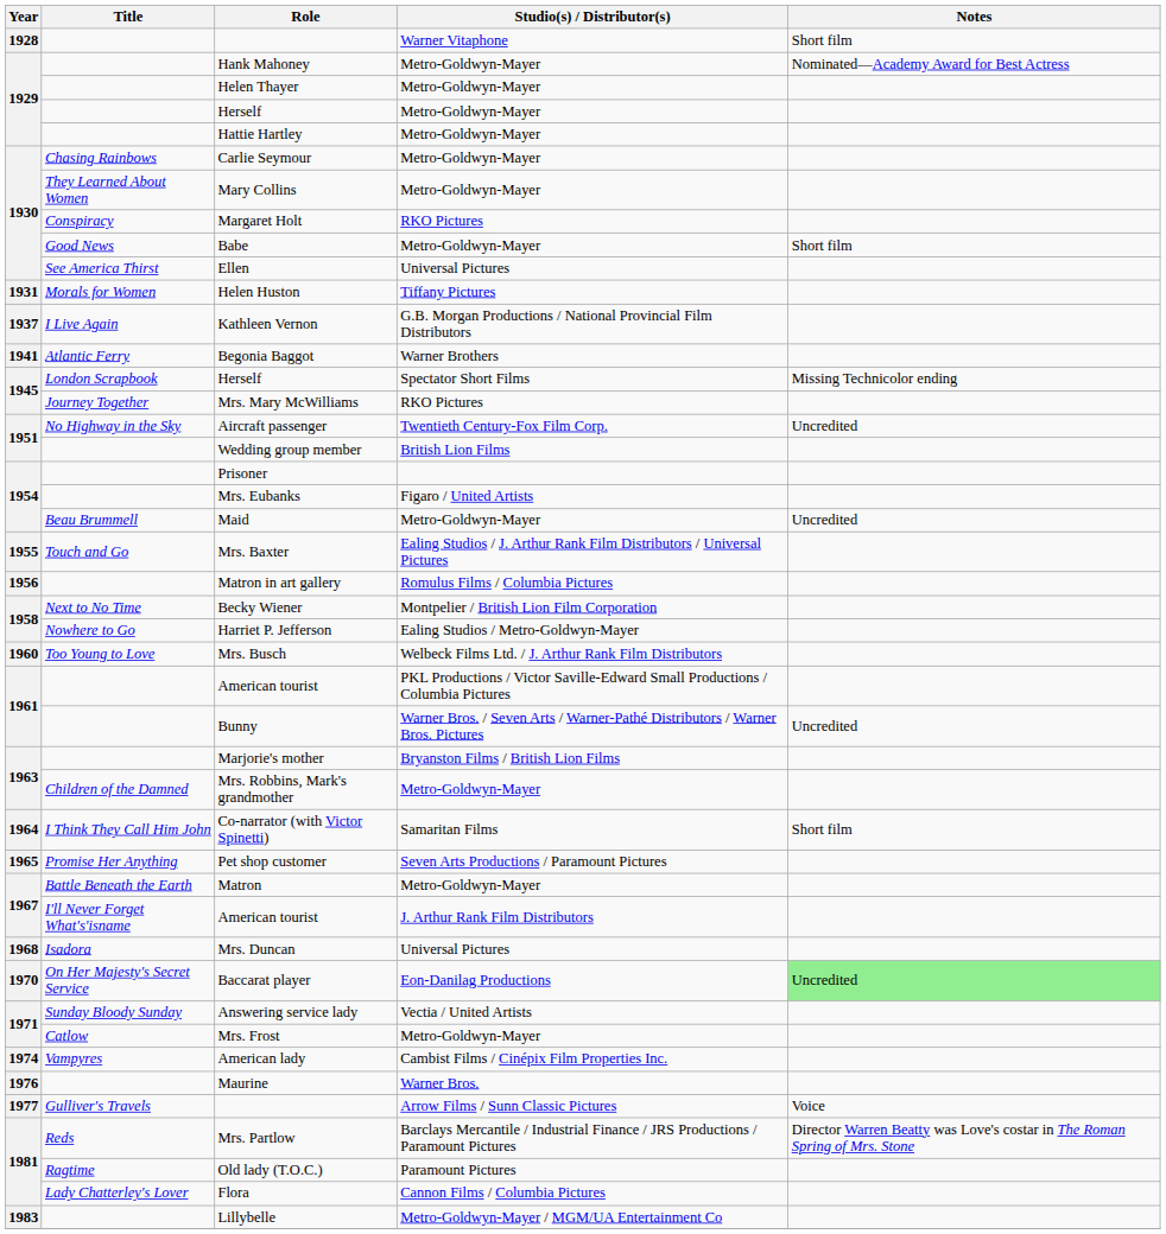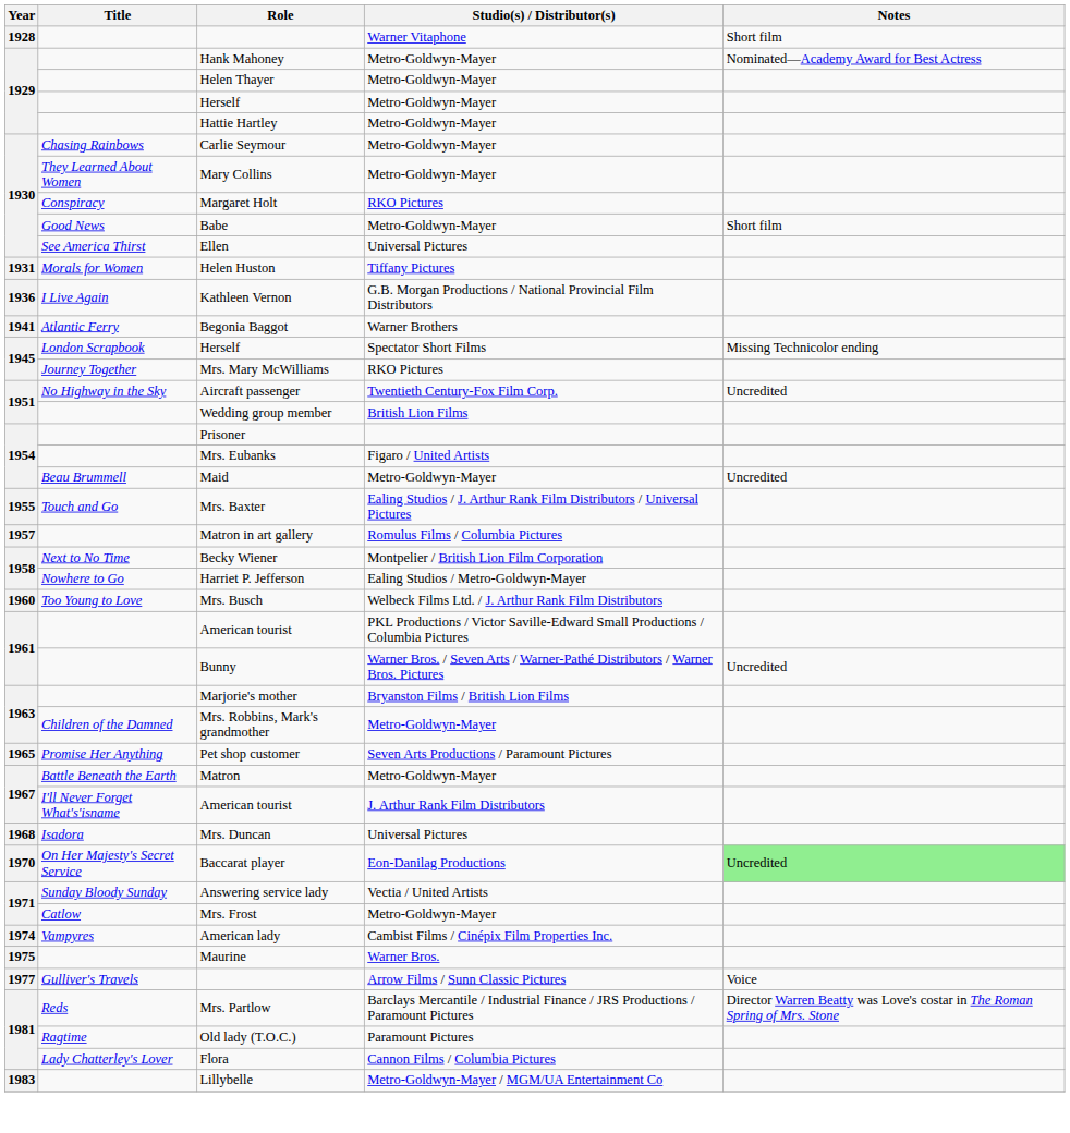 <table class="wikitable plainrowheaders sortable">
 <tr>
 <th scope="col">Year</th>
 <th scope="col">Title</th>
 <th scope="col">Role</th>
 <th scope="col">Studio(s) / Distributor(s)</th>
 <th scope="col" class="unsortable">Notes</th>
 </tr>
 <tr>
 <th scope="row">1928</th>
 <td><em></em></td>
 <td></td>
 <td><a href='#'>Warner Vitaphone</a></td>
 <td>Short film</td>
 </tr>
 <tr>
 <th scope="row" rowspan="4">1929</th>
 <td><em></em></td>
 <td>Hank Mahoney</td>
 <td>Metro-Goldwyn-Mayer</td>
 <td>Nominated—<a href='#'>Academy Award for Best Actress</a></td>
 </tr>
 <tr>
 <td><em></em></td>
 <td>Helen Thayer</td>
 <td>Metro-Goldwyn-Mayer</td>
 <td></td>
 </tr>
 <tr>
 <td><em></em></td>
 <td>Herself</td>
 <td>Metro-Goldwyn-Mayer</td>
 <td></td>
 </tr>
 <tr>
 <td><em></em></td>
 <td>Hattie Hartley</td>
 <td>Metro-Goldwyn-Mayer</td>
 <td></td>
 </tr>
 <tr>
 <th scope="row" rowspan="5">1930</th>
 <td><em><a href='#'>Chasing Rainbows</a></em></td>
 <td>Carlie Seymour</td>
 <td>Metro-Goldwyn-Mayer</td>
 <td></td>
 </tr>
 <tr>
 <td><em><a href='#'>They Learned About Women</a></em></td>
 <td>Mary Collins</td>
 <td>Metro-Goldwyn-Mayer</td>
 <td></td>
 </tr>
 <tr>
 <td><em><a href='#'>Conspiracy</a></em></td>
 <td>Margaret Holt</td>
 <td><a href='#'>RKO Pictures</a></td>
 <td></td>
 </tr>
 <tr>
 <td><em><a href='#'>Good News</a></em></td>
 <td>Babe</td>
 <td>Metro-Goldwyn-Mayer</td>
 <td>Short film</td>
 </tr>
 <tr>
 <td><em><a href='#'>See America Thirst</a></em></td>
 <td>Ellen</td>
 <td>Universal Pictures</td>
 <td></td>
 </tr>
 <tr>
 <th scope="row">1931</th>
 <td><em><a href='#'>Morals for Women</a></em></td>
 <td>Helen Huston</td>
 <td><a href='#'>Tiffany Pictures</a></td>
 <td></td>
 </tr>
 <tr>
-<th scope="row">1937</th>
+<th scope="row">1936</th>
 <td><em><a href='#'>I Live Again</a></em></td>
 <td>Kathleen Vernon</td>
 <td>G.B. Morgan Productions / National Provincial Film Distributors</td>
 <td></td>
 </tr>
 <tr>
 <th scope="row">1941</th>
 <td><em><a href='#'>Atlantic Ferry</a></em></td>
 <td>Begonia Baggot</td>
 <td>Warner Brothers</td>
 <td></td>
 </tr>
 <tr>
 <th scope="row" rowspan="2">1945</th>
 <td><em><a href='#'>London Scrapbook</a></em></td>
 <td>Herself</td>
 <td>Spectator Short Films</td>
 <td>Missing Technicolor ending</td>
 </tr>
 <tr>
 <td><em><a href='#'>Journey Together</a></em></td>
 <td>Mrs. Mary McWilliams</td>
 <td>RKO Pictures</td>
 <td></td>
 </tr>
 <tr>
 <th scope="row" rowspan="2">1951</th>
 <td><em><a href='#'>No Highway in the Sky</a></em></td>
 <td>Aircraft passenger</td>
 <td><a href='#'>Twentieth Century-Fox Film Corp.</a></td>
 <td>Uncredited</td>
 </tr>
 <tr>
 <td><em></em></td>
 <td>Wedding group member</td>
 <td><a href='#'>British Lion Films</a></td>
 <td></td>
 </tr>
 <tr>
 <th scope="row" rowspan="3">1954</th>
 <td><em></em></td>
 <td>Prisoner</td>
 <td></td>
 <td></td>
 </tr>
 <tr>
 <td><em></em></td>
 <td>Mrs. Eubanks</td>
 <td>Figaro / <a href='#'>United Artists</a></td>
 <td></td>
 </tr>
 <tr>
 <td><em><a href='#'>Beau Brummell</a></em></td>
 <td>Maid</td>
 <td>Metro-Goldwyn-Mayer</td>
 <td>Uncredited</td>
 </tr>
 <tr>
 <th scope="row">1955</th>
 <td><em><a href='#'>Touch and Go</a></em></td>
 <td>Mrs. Baxter</td>
 <td><a href='#'>Ealing Studios</a> / <a href='#'>J. Arthur Rank Film Distributors</a> / <a href='#'>Universal Pictures</a></td>
 <td></td>
 </tr>
 <tr>
-<th scope="row">1956</th>
+<th scope="row">1957</th>
 <td><em></em></td>
 <td>Matron in art gallery</td>
 <td><a href='#'>Romulus Films</a> / <a href='#'>Columbia Pictures</a></td>
 <td></td>
 </tr>
 <tr>
 <th scope="row" rowspan="2">1958</th>
 <td><em><a href='#'>Next to No Time</a></em></td>
 <td>Becky Wiener</td>
 <td>Montpelier / <a href='#'>British Lion Film Corporation</a></td>
 <td></td>
 </tr>
 <tr>
 <td><em><a href='#'>Nowhere to Go</a></em></td>
 <td>Harriet P. Jefferson</td>
 <td>Ealing Studios / Metro-Goldwyn-Mayer</td>
 <td></td>
 </tr>
 <tr>
 <th scope="row">1960</th>
 <td><em><a href='#'>Too Young to Love</a></em></td>
 <td>Mrs. Busch</td>
 <td>Welbeck Films Ltd. / <a href='#'>J. Arthur Rank Film Distributors</a></td>
 <td></td>
 </tr>
 <tr>
 <th scope="row" rowspan="2">1961</th>
 <td><em></em></td>
 <td>American tourist</td>
 <td>PKL Productions / Victor Saville-Edward Small Productions / Columbia Pictures</td>
 <td></td>
 </tr>
 <tr>
 <td><em></em></td>
 <td>Bunny</td>
 <td><a href='#'>Warner Bros.</a> / <a href='#'>Seven Arts</a> / <a href='#'>Warner-Pathé Distributors</a> / <a href='#'>Warner Bros. Pictures</a></td>
 <td>Uncredited</td>
 </tr>
 <tr>
 <th scope="row" rowspan="2">1963</th>
 <td><em></em></td>
 <td>Marjorie's mother</td>
 <td><a href='#'>Bryanston Films</a> / <a href='#'>British Lion Films</a></td>
 <td></td>
 </tr>
 <tr>
 <td><em><a href='#'>Children of the Damned</a></em></td>
 <td>Mrs. Robbins, Mark's grandmother</td>
 <td><a href='#'>Metro-Goldwyn-Mayer</a></td>
 <td></td>
-</tr>
-<tr>
-<th scope="row">1964</th>
-<td><em><a href='#'>I Think They Call Him John</a></em></td>
-<td>Co-narrator (with <a href='#'>Victor Spinetti</a>)</td>
-<td>Samaritan Films</td>
-<td>Short film</td>
 </tr>
 <tr>
 <th scope="row">1965</th>
 <td><em><a href='#'>Promise Her Anything</a></em></td>
 <td>Pet shop customer</td>
 <td><a href='#'>Seven Arts Productions</a> / Paramount Pictures</td>
 <td></td>
 </tr>
 <tr>
 <th scope="row" rowspan="2">1967</th>
 <td><em><a href='#'>Battle Beneath the Earth</a></em></td>
 <td>Matron</td>
 <td>Metro-Goldwyn-Mayer</td>
 <td></td>
 </tr>
 <tr>
 <td><em><a href='#'>I'll Never Forget What's'isname</a></em></td>
 <td>American tourist</td>
 <td><a href='#'>J. Arthur Rank Film Distributors</a></td>
 <td></td>
 </tr>
 <tr>
 <th scope="row">1968</th>
 <td><em><a href='#'>Isadora</a></em></td>
 <td>Mrs. Duncan</td>
 <td>Universal Pictures</td>
 <td></td>
 </tr>
 <tr>
 <th scope="row">1970</th>
 <td><em><a href='#'>On Her Majesty's Secret Service</a></em></td>
 <td>Baccarat player</td>
 <td><a href='#'>Eon-Danilag Productions</a></td>
 <td style="background: lightgreen;">Uncredited</td>
 </tr>
 <tr>
 <th scope="row" rowspan="2">1971</th>
 <td><em><a href='#'>Sunday Bloody Sunday</a></em></td>
 <td>Answering service lady</td>
 <td>Vectia / United Artists</td>
 <td></td>
 </tr>
 <tr>
 <td><em><a href='#'>Catlow</a></em></td>
 <td>Mrs. Frost</td>
 <td>Metro-Goldwyn-Mayer</td>
 <td></td>
 </tr>
 <tr>
 <th scope="row">1974</th>
 <td><em><a href='#'>Vampyres</a></em></td>
 <td>American lady</td>
 <td>Cambist Films / <a href='#'>Cinépix Film Properties Inc.</a></td>
 <td></td>
 </tr>
 <tr>
-<th scope="row">1976</th>
+<th scope="row">1975</th>
 <td><em></em></td>
 <td>Maurine</td>
 <td><a href='#'>Warner Bros.</a></td>
 <td></td>
 </tr>
 <tr>
 <th scope="row">1977</th>
 <td><em><a href='#'>Gulliver's Travels</a></em></td>
 <td></td>
 <td><a href='#'>Arrow Films</a> / <a href='#'>Sunn Classic Pictures</a></td>
 <td>Voice</td>
 </tr>
 <tr>
 <th scope="row" rowspan="3">1981</th>
 <td><em><a href='#'>Reds</a></em></td>
 <td>Mrs. Partlow</td>
 <td>Barclays Mercantile / Industrial Finance / JRS Productions / Paramount Pictures</td>
 <td>Director <a href='#'>Warren Beatty</a> was Love's costar in <em><a href='#'>The Roman Spring of Mrs. Stone</a></em></td>
 </tr>
 <tr>
 <td><em><a href='#'>Ragtime</a></em></td>
 <td>Old lady (T.O.C.)</td>
 <td>Paramount Pictures</td>
 <td></td>
 </tr>
 <tr>
 <td><em><a href='#'>Lady Chatterley's Lover</a></em></td>
 <td>Flora</td>
 <td><a href='#'>Cannon Films</a> / <a href='#'>Columbia Pictures</a></td>
 <td></td>
 </tr>
 <tr>
 <th scope="row">1983</th>
 <td><em></em></td>
 <td>Lillybelle</td>
 <td><a href='#'>Metro-Goldwyn-Mayer</a> / <a href='#'>MGM/UA Entertainment Co</a></td>
 <td></td>
 </tr>
 <tr>
 </tr>
 </table>
